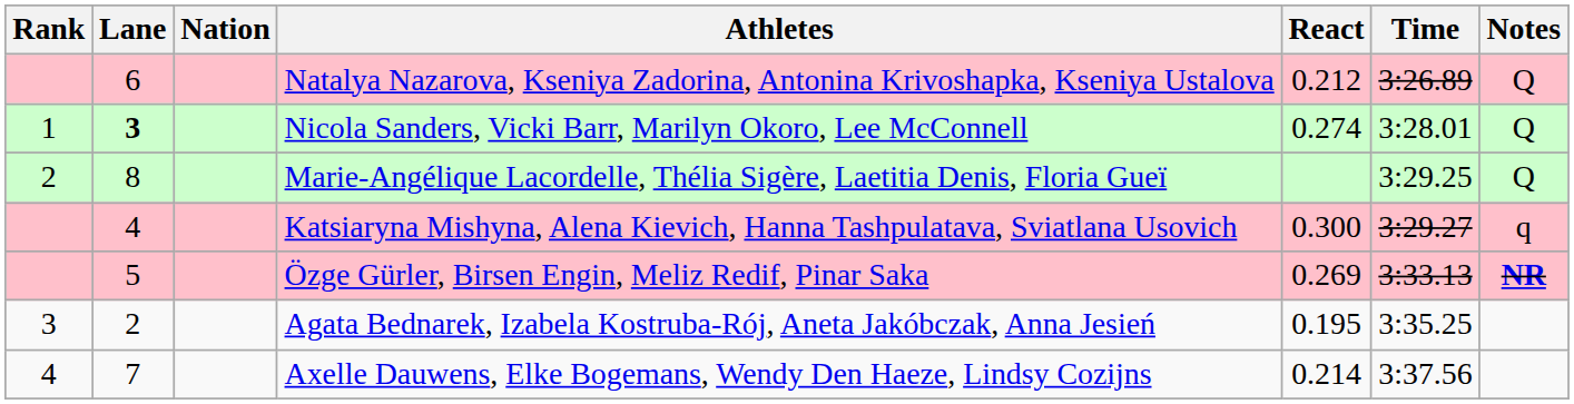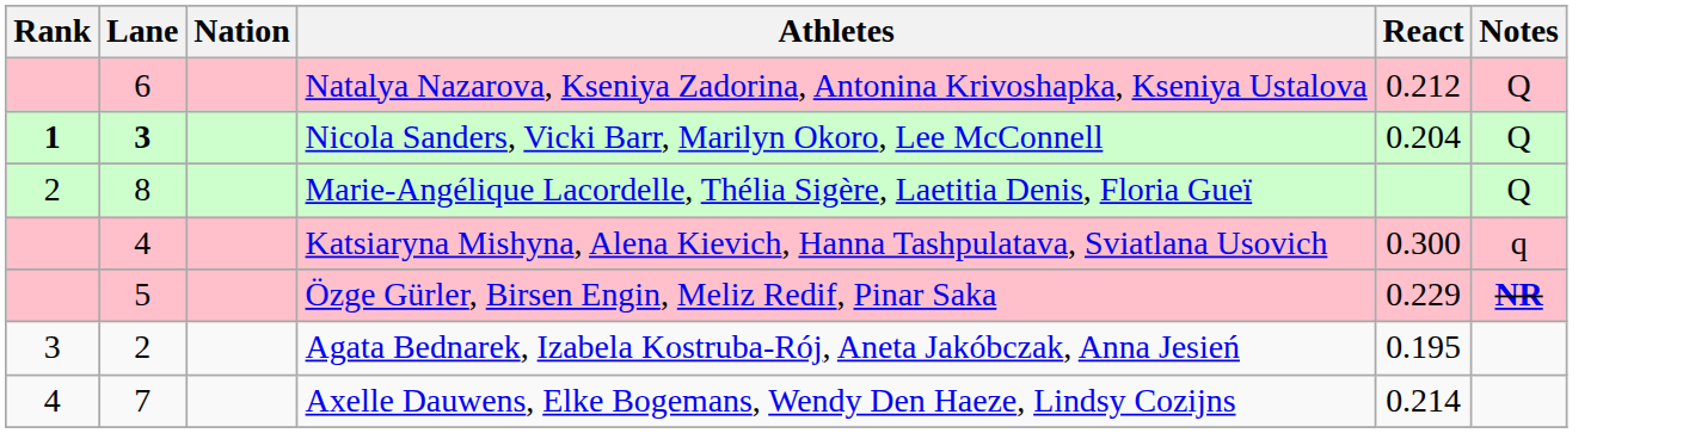 <table class="wikitable sortable" style="text-align:center">
 <tr>
 <th>Rank</th>
 <th>Lane</th>
 <th>Nation</th>
 <th>Athletes</th>
 <th>React</th>
-<th>Time</th>
 <th>Notes</th>
 </tr>
 <tr bgcolor=pink>
 <td></td>
 <td>6</td>
 <td align=left></td>
 <td align=left><a href='#'>Natalya Nazarova</a>, <a href='#'>Kseniya Zadorina</a>, <a href='#'>Antonina Krivoshapka</a>, <a href='#'>Kseniya Ustalova</a></td>
 <td>0.212</td>
-<td><s>3:26.89 </s></td>
 <td>Q</td>
 </tr>
 <tr bgcolor=ccffcc>
-<td>1</td>
+<td><strong>1</strong></td>
 <td><strong>3</strong></td>
 <td align=left></td>
 <td align=left><a href='#'>Nicola Sanders</a>, <a href='#'>Vicki Barr</a>, <a href='#'>Marilyn Okoro</a>, <a href='#'>Lee McConnell</a></td>
-<td>0.274</td>
-<td>3:28.01</td>
+<td>0.204</td>
 <td>Q</td>
 </tr>
 <tr bgcolor=ccffcc>
 <td>2</td>
 <td>8</td>
 <td align=left></td>
 <td align=left><a href='#'>Marie-Angélique Lacordelle</a>, <a href='#'>Thélia Sigère</a>, <a href='#'>Laetitia Denis</a>, <a href='#'>Floria Gueï</a></td>
 <td></td>
-<td>3:29.25</td>
 <td>Q</td>
 </tr>
 <tr bgcolor=pink>
 <td></td>
 <td>4</td>
 <td align=left></td>
 <td align=left><a href='#'>Katsiaryna Mishyna</a>, <a href='#'>Alena Kievich</a>, <a href='#'>Hanna Tashpulatava</a>, <a href='#'>Sviatlana Usovich</a></td>
 <td>0.300</td>
-<td><s>3:29.27 </s></td>
 <td>q</td>
 </tr>
 <tr bgcolor=pink>
 <td></td>
 <td>5</td>
 <td align=left></td>
 <td align=left><a href='#'>Özge Gürler</a>, <a href='#'>Birsen Engin</a>, <a href='#'>Meliz Redif</a>, <a href='#'>Pinar Saka</a></td>
-<td>0.269</td>
-<td><s>3:33.13</s></td>
+<td>0.229</td>
 <td><s><strong><a href='#'>NR</a></strong> </s></td>
 </tr>
 <tr>
 <td>3</td>
 <td>2</td>
 <td align=left></td>
 <td align=left><a href='#'>Agata Bednarek</a>, <a href='#'>Izabela Kostruba-Rój</a>, <a href='#'>Aneta Jakóbczak</a>, <a href='#'>Anna Jesień</a></td>
 <td>0.195</td>
-<td>3:35.25</td>
 <td></td>
 </tr>
 <tr>
 <td>4</td>
 <td>7</td>
 <td align=left></td>
 <td align=left><a href='#'>Axelle Dauwens</a>, <a href='#'>Elke Bogemans</a>, <a href='#'>Wendy Den Haeze</a>, <a href='#'>Lindsy Cozijns</a></td>
 <td>0.214</td>
-<td>3:37.56</td>
 <td></td>
 </tr>
 </table>
